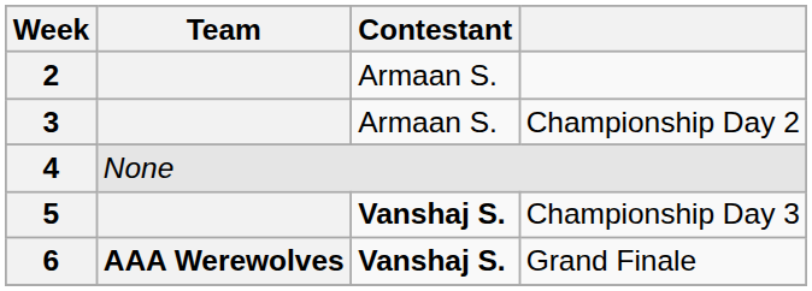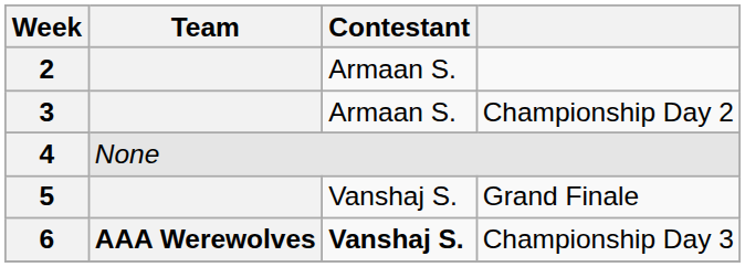 <table class="wikitable" style=font-size:85%;>
 <tr>
 <th>Week</th>
 <th>Team</th>
 <th>Contestant</th>
 <th></th>
 </tr>
 <tr>
 <th>2</th>
 <th></th>
 <td>Armaan S.</td>
 <td></td>
 </tr>
 <tr>
 <th>3</th>
 <th></th>
 <td>Armaan S.</td>
 <td>Championship Day 2</td>
 </tr>
 <tr>
 <th>4</th>
 <td colspan="3" style="background:#E5E5E5;"><em>None</em></td>
 </tr>
 <tr>
 <th>5</th>
 <th></th>
-<td><strong>Vanshaj S.</strong></td>
-<td>Championship Day 3</td>
+<td>Vanshaj S.</td>
+<td>Grand Finale</td>
 </tr>
 <tr>
 <th>6</th>
 <th>AAA Werewolves</th>
 <td><strong>Vanshaj S.</strong></td>
-<td>Grand Finale</td>
+<td>Championship Day 3</td>
 </tr>
 <tr>
 </tr>
 </table>
